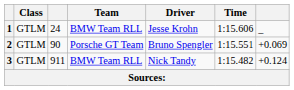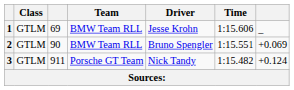 <table class="wikitable">
 <tr>
 <th scope="col"></th>
 <th scope="col">Class</th>
 <th scope="col"></th>
 <th scope="col">Team</th>
 <th scope="col">Driver</th>
 <th scope="col">Time</th>
 <th scope="col"></th>
 </tr>
 <tr>
 <th scope="row">1</th>
 <td>GTLM</td>
-<td>24</td>
+<td>69</td>
 <td><a href='#'>BMW Team RLL</a></td>
 <td><a href='#'>Jesse Krohn</a></td>
 <td>1:15.606</td>
 <td>_</td>
 </tr>
 <tr>
 <th scope="row">2</th>
 <td>GTLM</td>
 <td>90</td>
-<td><a href='#'>Porsche GT Team</a></td>
+<td><a href='#'>BMW Team RLL</a></td>
 <td><a href='#'>Bruno Spengler</a></td>
 <td>1:15.551</td>
 <td>+0.069</td>
 </tr>
 <tr>
 <th scope="row">3</th>
 <td>GTLM</td>
 <td>911</td>
-<td><a href='#'>BMW Team RLL</a></td>
+<td><a href='#'>Porsche GT Team</a></td>
 <td><a href='#'>Nick Tandy</a></td>
 <td>1:15.482</td>
 <td>+0.124</td>
 </tr>
 <tr>
 <th colspan="7">Sources:</th>
 </tr>
 </table>
